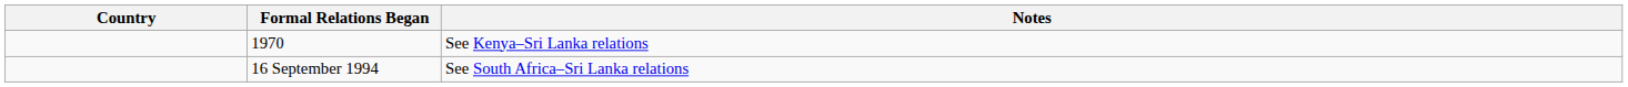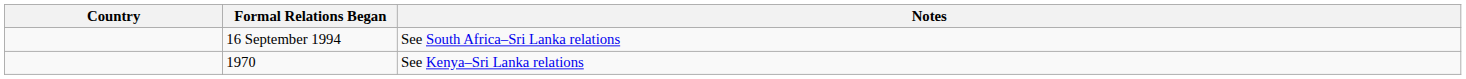 <table class="wikitable sortable" style="width:100%; margin:auto;">
 <tr>
 <th style="width:15%;">Country</th>
 <th style="width:12%;">Formal Relations Began</th>
 <th>Notes</th>
 </tr>
 <tr valign="top">
 <td></td>
+<td>16 September 1994</td>
+<td>See <a href='#'>South Africa–Sri Lanka relations</a></td>
+</tr>
+<tr valign="top">
+<td></td>
 <td>1970</td>
 <td>See <a href='#'>Kenya–Sri Lanka relations</a></td>
 </tr>
-<tr valign="top">
-<td></td>
-<td>16 September 1994</td>
-<td>See <a href='#'>South Africa–Sri Lanka relations</a></td>
-</tr>
 </table>
